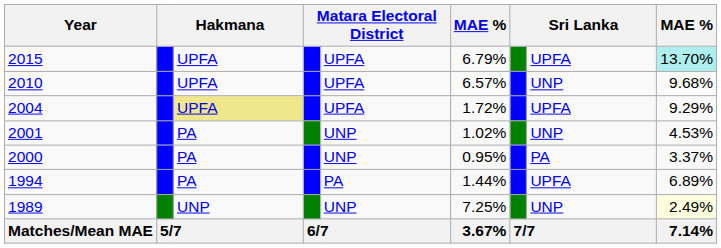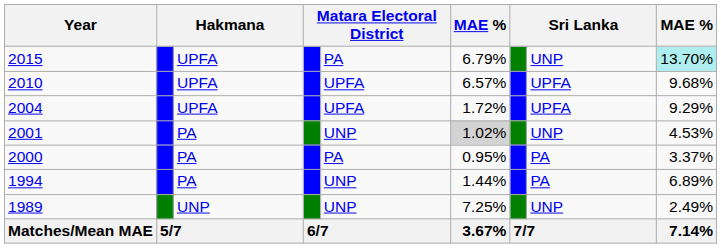 <table class="wikitable">
 <tr>
 <th>Year</th>
 <th colspan="2" width="144px">Hakmana</th>
 <th colspan="2" width="144px"><a href='#'>Matara Electoral District</a></th>
 <th><a href='#'>MAE</a> %</th>
 <th colspan="2" width="144px">Sri Lanka</th>
 <th>MAE %</th>
 </tr>
 <tr>
 <td><a href='#'>2015</a></td>
 <td style="background-color:blue;" width="10px"></td>
 <td style="text-align:left;"><a href='#'>UPFA</a></td>
 <td style="background-color:blue;" width="10px"></td>
-<td style="text-align:left;"><a href='#'>UPFA</a></td>
+<td style="text-align:left;"><a href='#'>PA</a></td>
 <td style="text-align:right;">6.79%</td>
 <td style="background-color:green;" width="10px"></td>
-<td style="text-align:left;"><a href='#'>UPFA</a></td>
+<td style="text-align:left;"><a href='#'>UNP</a></td>
 <td style="background: paleturquoise; text-align:right;">13.70%</td>
 </tr>
 <tr>
 <td><a href='#'>2010</a></td>
 <td style="background-color:blue;" width="10px"></td>
 <td style="text-align:left;"><a href='#'>UPFA</a></td>
 <td style="background-color:blue;" width="10px"></td>
 <td style="text-align:left;"><a href='#'>UPFA</a></td>
 <td style="text-align:right;">6.57%</td>
 <td style="background-color:blue;" width="10px"></td>
-<td style="text-align:left;"><a href='#'>UNP</a></td>
+<td style="text-align:left;"><a href='#'>UPFA</a></td>
 <td style="text-align:right;">9.68%</td>
 </tr>
 <tr>
 <td><a href='#'>2004</a></td>
 <td style="background-color:blue;" width="10px"></td>
-<td style="background: khaki; text-align:left;"><a href='#'>UPFA</a></td>
+<td style="text-align:left;"><a href='#'>UPFA</a></td>
 <td style="background-color:blue;" width="10px"></td>
 <td style="text-align:left;"><a href='#'>UPFA</a></td>
 <td style="text-align:right;">1.72%</td>
 <td style="background-color:blue;" width="10px"></td>
 <td style="text-align:left;"><a href='#'>UPFA</a></td>
 <td style="text-align:right;">9.29%</td>
 </tr>
 <tr>
 <td><a href='#'>2001</a></td>
 <td style="background-color:blue;" width="10px"></td>
 <td style="text-align:left;"><a href='#'>PA</a></td>
 <td style="background-color:green;" width="10px"></td>
 <td style="text-align:left;"><a href='#'>UNP</a></td>
-<td style="text-align:right;">1.02%</td>
+<td style="background: lightgrey; text-align:right;">1.02%</td>
 <td style="background-color:green;" width="10px"></td>
 <td style="text-align:left;"><a href='#'>UNP</a></td>
 <td style="text-align:right;">4.53%</td>
 </tr>
 <tr>
 <td><a href='#'>2000</a></td>
 <td style="background-color:blue;" width="10px"></td>
 <td style="text-align:left;"><a href='#'>PA</a></td>
 <td style="background-color:blue;" width="10px"></td>
-<td style="text-align:left;"><a href='#'>UNP</a></td>
+<td style="text-align:left;"><a href='#'>PA</a></td>
 <td style="text-align:right;">0.95%</td>
 <td style="background-color:blue;" width="10px"></td>
 <td style="text-align:left;"><a href='#'>PA</a></td>
 <td style="text-align:right;">3.37%</td>
 </tr>
 <tr>
 <td><a href='#'>1994</a></td>
 <td style="background-color:blue;" width="10px"></td>
 <td style="text-align:left;"><a href='#'>PA</a></td>
 <td style="background-color:blue;" width="10px"></td>
-<td style="text-align:left;"><a href='#'>PA</a></td>
+<td style="text-align:left;"><a href='#'>UNP</a></td>
 <td style="text-align:right;">1.44%</td>
 <td style="background-color:blue;" width="10px"></td>
-<td style="text-align:left;"><a href='#'>UPFA</a></td>
+<td style="text-align:left;"><a href='#'>PA</a></td>
 <td style="text-align:right;">6.89%</td>
 </tr>
 <tr>
 <td><a href='#'>1989</a></td>
 <td style="background-color:green;" width="10px"></td>
 <td style="text-align:left;"><a href='#'>UNP</a></td>
 <td style="background-color:green;" width="10px"></td>
 <td style="text-align:left;"><a href='#'>UNP</a></td>
 <td style="text-align:right;">7.25%</td>
 <td style="background-color:green;" width="10px"></td>
 <td style="text-align:left;"><a href='#'>UNP</a></td>
-<td style="background: lightyellow; text-align:right;">2.49%</td>
+<td style="text-align:right;">2.49%</td>
 </tr>
 <tr>
 <th>Matches/Mean MAE</th>
 <th style="text-align:left;"colspan="2" width="144px">5/7</th>
 <th style="text-align:left;"colspan="2" width="144px">6/7</th>
 <th style="text-align:right;">3.67%</th>
 <th style="text-align:left;"colspan="2" width="144px">7/7</th>
 <th style="text-align:right;">7.14%</th>
 </tr>
 </table>
